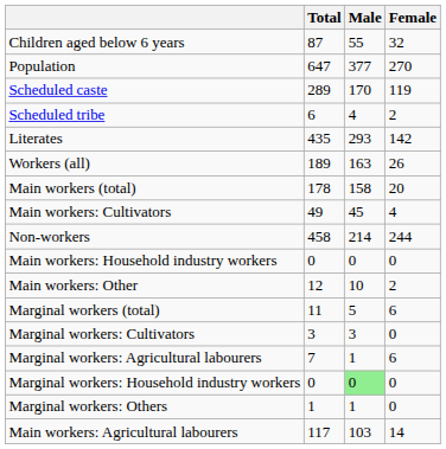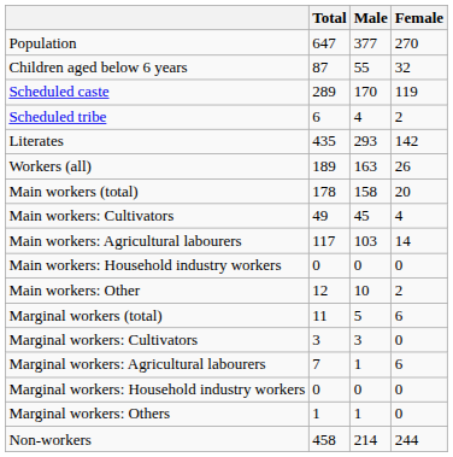 <table class="wikitable sortable">
 <tr>
 <th></th>
 <th>Total</th>
 <th>Male</th>
 <th>Female</th>
 </tr>
 <tr>
+<td>Population</td>
+<td>647</td>
+<td>377</td>
+<td>270</td>
+</tr>
+<tr>
 <td>Children aged below 6 years</td>
 <td>87</td>
 <td>55</td>
 <td>32</td>
-</tr>
-<tr>
-<td>Population</td>
-<td>647</td>
-<td>377</td>
-<td>270</td>
 </tr>
 <tr>
 <td><a href='#'>Scheduled caste</a></td>
 <td>289</td>
 <td>170</td>
 <td>119</td>
 </tr>
 <tr>
 <td><a href='#'>Scheduled tribe</a></td>
 <td>6</td>
 <td>4</td>
 <td>2</td>
 </tr>
 <tr>
 <td>Literates</td>
 <td>435</td>
 <td>293</td>
 <td>142</td>
 </tr>
 <tr>
 <td>Workers (all)</td>
 <td>189</td>
 <td>163</td>
 <td>26</td>
 </tr>
 <tr>
 <td>Main workers (total)</td>
 <td>178</td>
 <td>158</td>
 <td>20</td>
 </tr>
 <tr>
 <td>Main workers: Cultivators</td>
 <td>49</td>
 <td>45</td>
 <td>4</td>
 </tr>
 <tr>
-<td>Non-workers</td>
-<td>458</td>
-<td>214</td>
-<td>244</td>
+<td>Main workers: Agricultural labourers</td>
+<td>117</td>
+<td>103</td>
+<td>14</td>
 </tr>
 <tr>
 <td>Main workers: Household industry workers</td>
 <td>0</td>
 <td>0</td>
 <td>0</td>
 </tr>
 <tr>
 <td>Main workers: Other</td>
 <td>12</td>
 <td>10</td>
 <td>2</td>
 </tr>
 <tr>
 <td>Marginal workers (total)</td>
 <td>11</td>
 <td>5</td>
 <td>6</td>
 </tr>
 <tr>
 <td>Marginal workers: Cultivators</td>
 <td>3</td>
 <td>3</td>
 <td>0</td>
 </tr>
 <tr>
 <td>Marginal workers: Agricultural labourers</td>
 <td>7</td>
 <td>1</td>
 <td>6</td>
 </tr>
 <tr>
 <td>Marginal workers: Household industry workers</td>
 <td>0</td>
-<td style="background: lightgreen;">0</td>
+<td>0</td>
 <td>0</td>
 </tr>
 <tr>
 <td>Marginal workers: Others</td>
 <td>1</td>
 <td>1</td>
 <td>0</td>
 </tr>
 <tr>
-<td>Main workers: Agricultural labourers</td>
-<td>117</td>
-<td>103</td>
-<td>14</td>
+<td>Non-workers</td>
+<td>458</td>
+<td>214</td>
+<td>244</td>
 </tr>
 </table>
